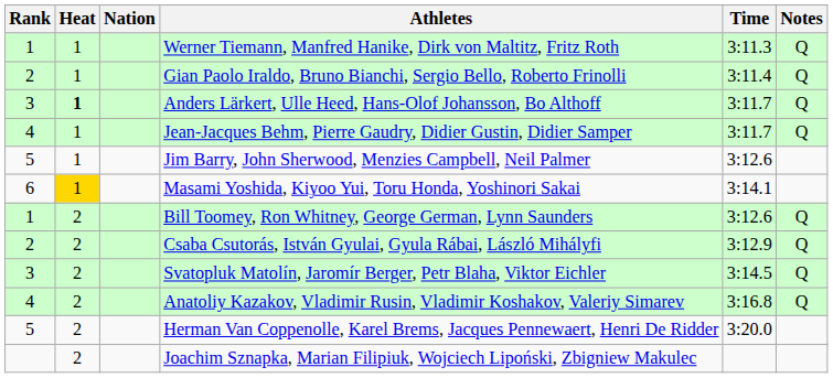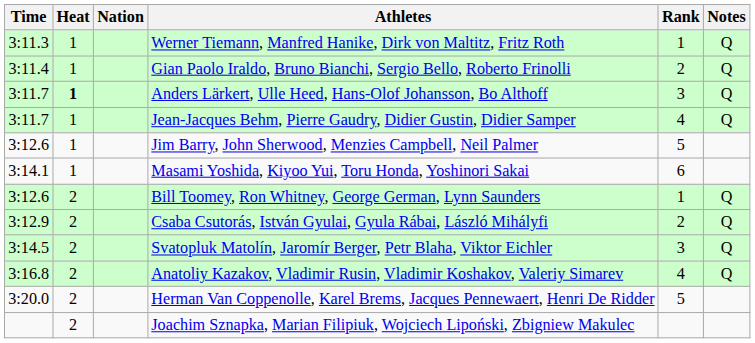 <table class="wikitable sortable" style="text-align:center">
 <tr>
-<th>Rank</th>
+<th>Time</th>
 <th>Heat</th>
 <th>Nation</th>
 <th>Athletes</th>
-<th>Time</th>
+<th>Rank</th>
 <th>Notes</th>
 </tr>
 <tr bgcolor=ccffcc>
-<td>1</td>
+<td>3:11.3</td>
 <td>1</td>
 <td align=left></td>
 <td align=left><a href='#'>Werner Tiemann</a>, <a href='#'>Manfred Hanike</a>, <a href='#'>Dirk von Maltitz</a>, <a href='#'>Fritz Roth</a></td>
-<td>3:11.3</td>
+<td>1</td>
 <td>Q</td>
 </tr>
 <tr bgcolor=ccffcc>
-<td>2</td>
+<td>3:11.4</td>
 <td>1</td>
 <td align=left></td>
 <td align=left><a href='#'>Gian Paolo Iraldo</a>, <a href='#'>Bruno Bianchi</a>, <a href='#'>Sergio Bello</a>, <a href='#'>Roberto Frinolli</a></td>
-<td>3:11.4</td>
+<td>2</td>
 <td>Q</td>
 </tr>
 <tr bgcolor=ccffcc>
-<td>3</td>
+<td>3:11.7</td>
 <td><strong>1</strong></td>
 <td align=left></td>
 <td align=left><a href='#'>Anders Lärkert</a>, <a href='#'>Ulle Heed</a>, <a href='#'>Hans-Olof Johansson</a>, <a href='#'>Bo Althoff</a></td>
-<td>3:11.7</td>
+<td>3</td>
 <td>Q</td>
 </tr>
 <tr bgcolor=ccffcc>
-<td>4</td>
+<td>3:11.7</td>
 <td>1</td>
 <td align=left></td>
 <td align=left><a href='#'>Jean-Jacques Behm</a>, <a href='#'>Pierre Gaudry</a>, <a href='#'>Didier Gustin</a>, <a href='#'>Didier Samper</a></td>
-<td>3:11.7</td>
+<td>4</td>
 <td>Q</td>
 </tr>
 <tr>
-<td>5</td>
+<td>3:12.6</td>
 <td>1</td>
 <td align=left></td>
 <td align=left><a href='#'>Jim Barry</a>, <a href='#'>John Sherwood</a>, <a href='#'>Menzies Campbell</a>, <a href='#'>Neil Palmer</a></td>
-<td>3:12.6</td>
+<td>5</td>
 <td></td>
 </tr>
 <tr>
-<td>6</td>
-<td style="background: gold;">1</td>
+<td>3:14.1</td>
+<td>1</td>
 <td align=left></td>
 <td align=left><a href='#'>Masami Yoshida</a>, <a href='#'>Kiyoo Yui</a>, <a href='#'>Toru Honda</a>, <a href='#'>Yoshinori Sakai</a></td>
-<td>3:14.1</td>
+<td>6</td>
 <td></td>
 </tr>
 <tr bgcolor=ccffcc>
-<td>1</td>
+<td>3:12.6</td>
 <td>2</td>
 <td align=left></td>
 <td align=left><a href='#'>Bill Toomey</a>, <a href='#'>Ron Whitney</a>, <a href='#'>George German</a>, <a href='#'>Lynn Saunders</a></td>
-<td>3:12.6</td>
+<td>1</td>
 <td>Q</td>
 </tr>
 <tr bgcolor=ccffcc>
-<td>2</td>
+<td>3:12.9</td>
 <td>2</td>
 <td align=left></td>
 <td align=left><a href='#'>Csaba Csutorás</a>, <a href='#'>István Gyulai</a>, <a href='#'>Gyula Rábai</a>, <a href='#'>László Mihályfi</a></td>
-<td>3:12.9</td>
+<td>2</td>
 <td>Q</td>
 </tr>
 <tr bgcolor=ccffcc>
-<td>3</td>
+<td>3:14.5</td>
 <td>2</td>
 <td align=left></td>
 <td align=left><a href='#'>Svatopluk Matolín</a>, <a href='#'>Jaromír Berger</a>, <a href='#'>Petr Blaha</a>, <a href='#'>Viktor Eichler</a></td>
-<td>3:14.5</td>
+<td>3</td>
 <td>Q</td>
 </tr>
 <tr bgcolor=ccffcc>
-<td>4</td>
+<td>3:16.8</td>
 <td>2</td>
 <td align=left></td>
 <td align=left><a href='#'>Anatoliy Kazakov</a>, <a href='#'>Vladimir Rusin</a>, <a href='#'>Vladimir Koshakov</a>, <a href='#'>Valeriy Simarev</a></td>
-<td>3:16.8</td>
+<td>4</td>
 <td>Q</td>
 </tr>
 <tr>
-<td>5</td>
+<td>3:20.0</td>
 <td>2</td>
 <td align=left></td>
 <td align=left><a href='#'>Herman Van Coppenolle</a>, <a href='#'>Karel Brems</a>, <a href='#'>Jacques Pennewaert</a>, <a href='#'>Henri De Ridder</a></td>
-<td>3:20.0</td>
+<td>5</td>
 <td></td>
 </tr>
 <tr>
 <td></td>
 <td>2</td>
 <td align=left></td>
 <td align=left><a href='#'>Joachim Sznapka</a>, <a href='#'>Marian Filipiuk</a>, <a href='#'>Wojciech Lipoński</a>, <a href='#'>Zbigniew Makulec</a></td>
 <td></td>
 <td></td>
 </tr>
 </table>
